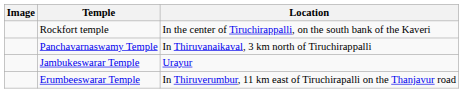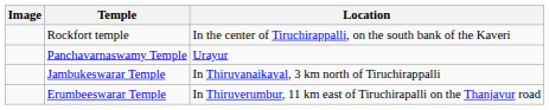 <table class="wikitable" border="1">
 <tr>
 <th>Image</th>
 <th>Temple</th>
 <th>Location</th>
 </tr>
 <tr>
 <td></td>
 <td>Rockfort temple</td>
 <td>In the center of <a href='#'>Tiruchirappalli</a>, on the south bank of the Kaveri</td>
 </tr>
 <tr>
 <td></td>
 <td><a href='#'>Panchavarnaswamy Temple</a></td>
-<td>In <a href='#'>Thiruvanaikaval</a>, 3 km north of Tiruchirappalli</td>
+<td><a href='#'>Urayur</a></td>
 </tr>
 <tr>
 <td></td>
 <td><a href='#'>Jambukeswarar Temple</a></td>
-<td><a href='#'>Urayur</a></td>
+<td>In <a href='#'>Thiruvanaikaval</a>, 3 km north of Tiruchirappalli</td>
 </tr>
 <tr>
 <td></td>
 <td><a href='#'>Erumbeeswarar Temple</a></td>
 <td>In <a href='#'>Thiruverumbur</a>, 11 km east of Tiruchirapalli on the <a href='#'>Thanjavur</a> road</td>
 </tr>
 </table>
